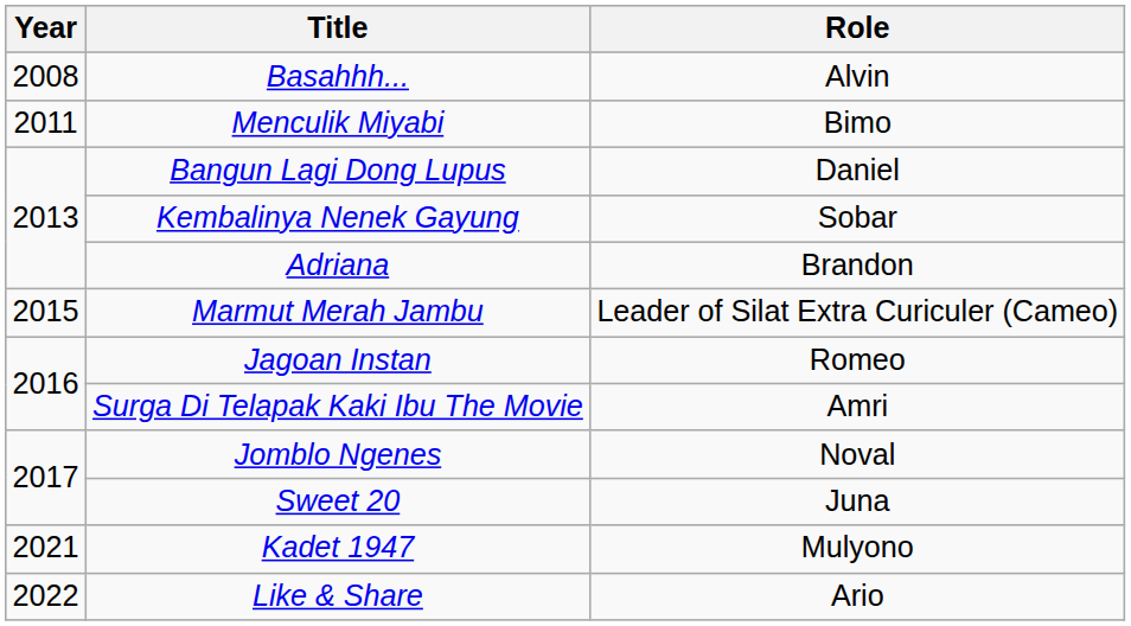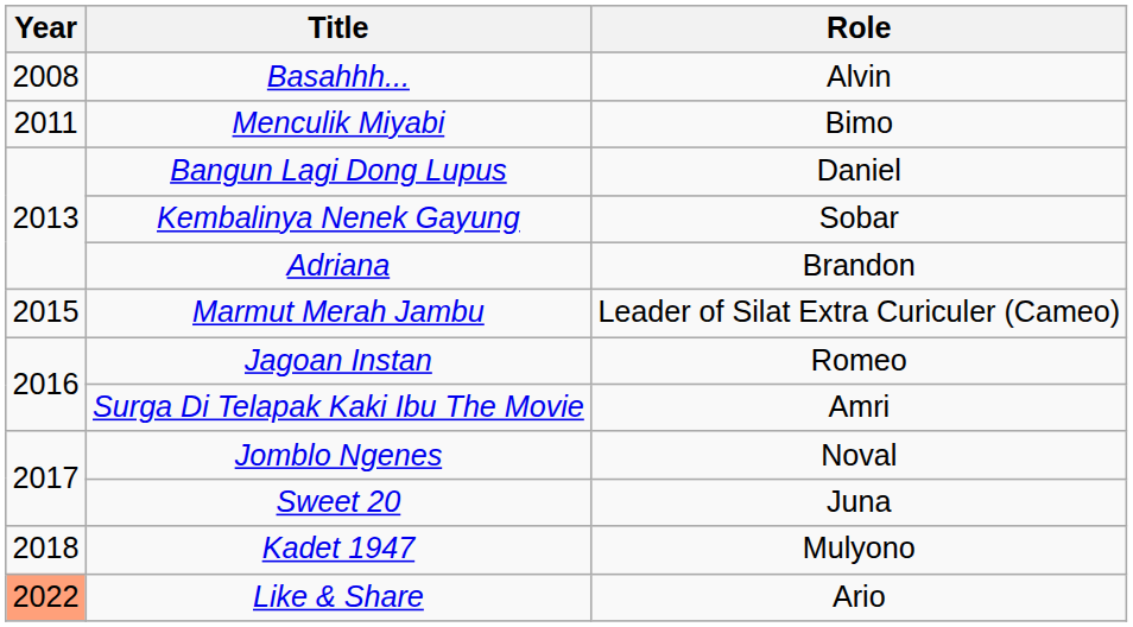 <table class="wikitable" style="text-align:center">
 <tr>
 <th>Year</th>
 <th>Title</th>
 <th>Role</th>
 </tr>
 <tr>
 <td>2008</td>
 <td><em><a href='#'>Basahhh...</a></em></td>
 <td>Alvin</td>
 </tr>
 <tr>
 <td>2011</td>
 <td><em><a href='#'>Menculik Miyabi</a></em></td>
 <td>Bimo</td>
 </tr>
 <tr>
 <td rowspan="3">2013</td>
 <td><em><a href='#'>Bangun Lagi Dong Lupus</a></em></td>
 <td>Daniel</td>
 </tr>
 <tr>
 <td><em><a href='#'>Kembalinya Nenek Gayung</a></em></td>
 <td>Sobar</td>
 </tr>
 <tr>
 <td><em><a href='#'>Adriana</a></em></td>
 <td>Brandon</td>
 </tr>
 <tr>
 <td>2015</td>
 <td><em><a href='#'>Marmut Merah Jambu</a></em></td>
 <td>Leader of Silat Extra Curiculer (Cameo)</td>
 </tr>
 <tr>
 <td rowspan="2">2016</td>
 <td><em><a href='#'>Jagoan Instan</a></em></td>
 <td>Romeo</td>
 </tr>
 <tr>
 <td><em><a href='#'>Surga Di Telapak Kaki Ibu The Movie</a></em></td>
 <td>Amri</td>
 </tr>
 <tr>
 <td rowspan="2">2017</td>
 <td><em><a href='#'>Jomblo Ngenes</a></em></td>
 <td>Noval</td>
 </tr>
 <tr>
 <td><em><a href='#'>Sweet 20</a></em></td>
 <td>Juna</td>
 </tr>
 <tr>
-<td>2021</td>
+<td>2018</td>
 <td><em><a href='#'>Kadet 1947</a></em></td>
 <td>Mulyono</td>
 </tr>
 <tr>
-<td>2022</td>
+<td style="background: lightsalmon;">2022</td>
 <td><em><a href='#'>Like & Share</a></em></td>
 <td>Ario</td>
 </tr>
 </table>
